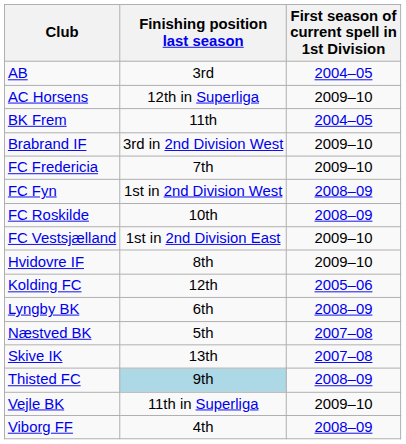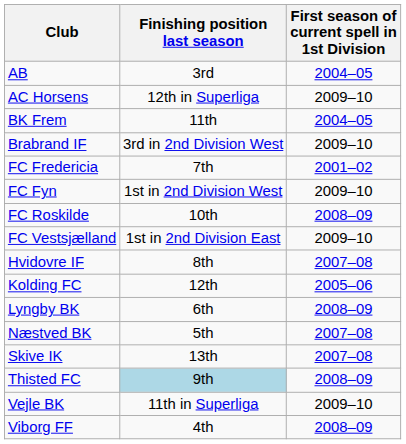 <table class="wikitable" style="text-align:center;">
 <tr>
 <th>Club<br></th>
 <th>Finishing position<br><a href='#'>last season</a></th>
 <th>First season of<br>current spell in<br>1st Division</th>
 </tr>
 <tr>
 <td style="text-align:left;"><a href='#'>AB</a></td>
 <td>3rd</td>
 <td><a href='#'>2004–05</a></td>
 </tr>
 <tr>
 <td style="text-align:left;"><a href='#'>AC Horsens</a></td>
 <td>12th in <a href='#'>Superliga</a></td>
 <td>2009–10</td>
 </tr>
 <tr>
 <td style="text-align:left;"><a href='#'>BK Frem</a></td>
 <td>11th</td>
 <td><a href='#'>2004–05</a></td>
 </tr>
 <tr>
 <td style="text-align:left;"><a href='#'>Brabrand IF</a></td>
 <td>3rd in <a href='#'>2nd Division West</a></td>
 <td>2009–10</td>
 </tr>
 <tr>
 <td style="text-align:left;"><a href='#'>FC Fredericia</a></td>
 <td>7th</td>
-<td>2009–10</td>
+<td><a href='#'>2001–02</a></td>
 </tr>
 <tr>
 <td style="text-align:left;"><a href='#'>FC Fyn</a></td>
 <td>1st in <a href='#'>2nd Division West</a></td>
-<td><a href='#'>2008–09</a></td>
+<td>2009–10</td>
 </tr>
 <tr>
 <td style="text-align:left;"><a href='#'>FC Roskilde</a></td>
 <td>10th</td>
 <td><a href='#'>2008–09</a></td>
 </tr>
 <tr>
 <td style="text-align:left;"><a href='#'>FC Vestsjælland</a></td>
 <td>1st in <a href='#'>2nd Division East</a></td>
 <td>2009–10</td>
 </tr>
 <tr>
 <td style="text-align:left;"><a href='#'>Hvidovre IF</a></td>
 <td>8th</td>
-<td>2009–10</td>
+<td><a href='#'>2007–08</a></td>
 </tr>
 <tr>
 <td style="text-align:left;"><a href='#'>Kolding FC</a></td>
 <td>12th</td>
 <td><a href='#'>2005–06</a></td>
 </tr>
 <tr>
 <td style="text-align:left;"><a href='#'>Lyngby BK</a></td>
 <td>6th</td>
 <td><a href='#'>2008–09</a></td>
 </tr>
 <tr>
 <td style="text-align:left;"><a href='#'>Næstved BK</a></td>
 <td>5th</td>
 <td><a href='#'>2007–08</a></td>
 </tr>
 <tr>
 <td style="text-align:left;"><a href='#'>Skive IK</a></td>
 <td>13th</td>
 <td><a href='#'>2007–08</a></td>
 </tr>
 <tr>
 <td style="text-align:left;"><a href='#'>Thisted FC</a></td>
 <td style="background: lightblue;">9th</td>
 <td><a href='#'>2008–09</a></td>
 </tr>
 <tr>
 <td style="text-align:left;"><a href='#'>Vejle BK</a></td>
 <td>11th in <a href='#'>Superliga</a></td>
 <td>2009–10</td>
 </tr>
 <tr>
 <td style="text-align:left;"><a href='#'>Viborg FF</a></td>
 <td>4th</td>
 <td><a href='#'>2008–09</a></td>
 </tr>
 </table>
